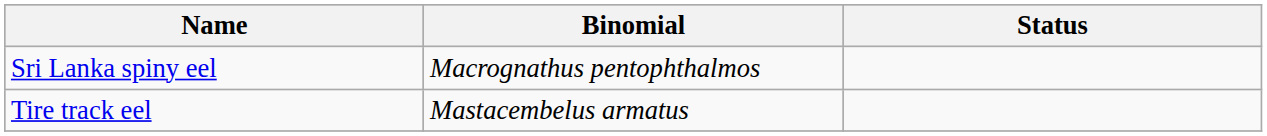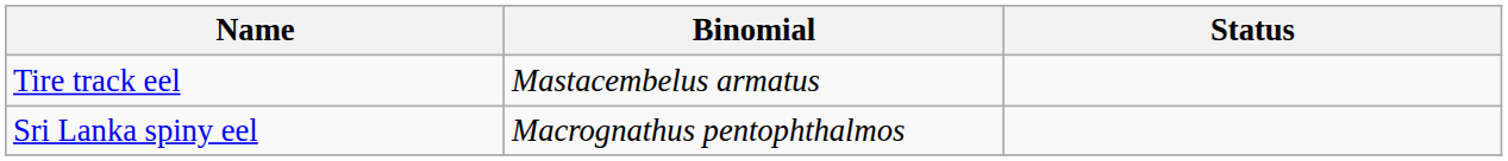 <table width=60% class="wikitable">
 <tr>
 <th width=20%>Name</th>
 <th width=20%>Binomial</th>
 <th width=20%>Status</th>
 </tr>
 <tr>
+<td><a href='#'>Tire track eel</a><br></td>
+<td><em>Mastacembelus armatus</em></td>
+<td></td>
+</tr>
+<tr>
 <td><a href='#'>Sri Lanka spiny eel</a></td>
 <td><em>Macrognathus pentophthalmos</em></td>
 <td></td>
 </tr>
-<tr>
-<td><a href='#'>Tire track eel</a><br></td>
-<td><em>Mastacembelus armatus</em></td>
-<td></td>
-</tr>
 </table>
